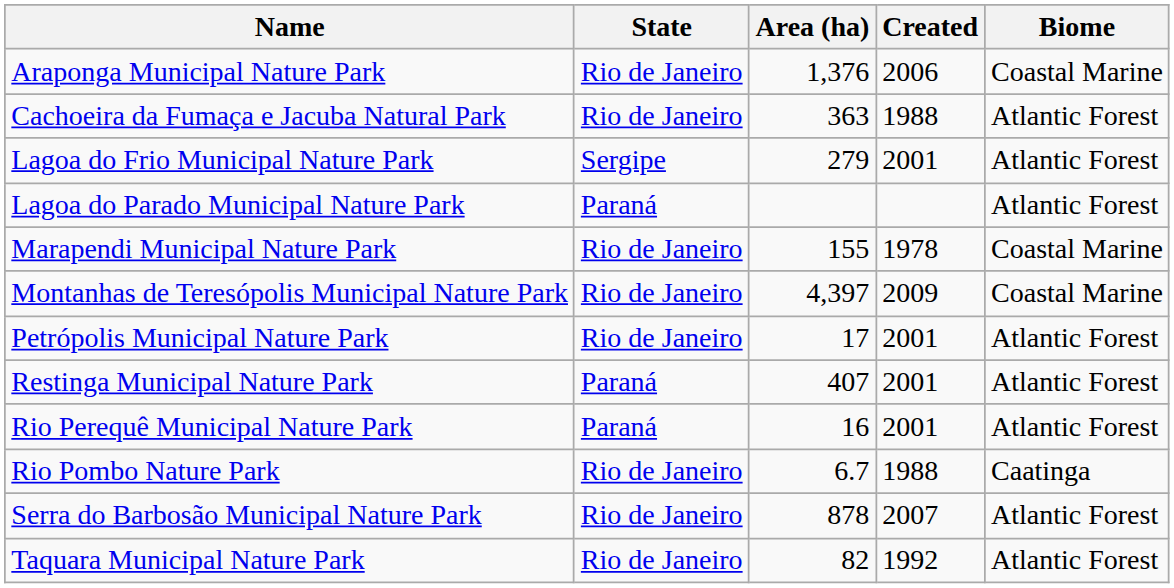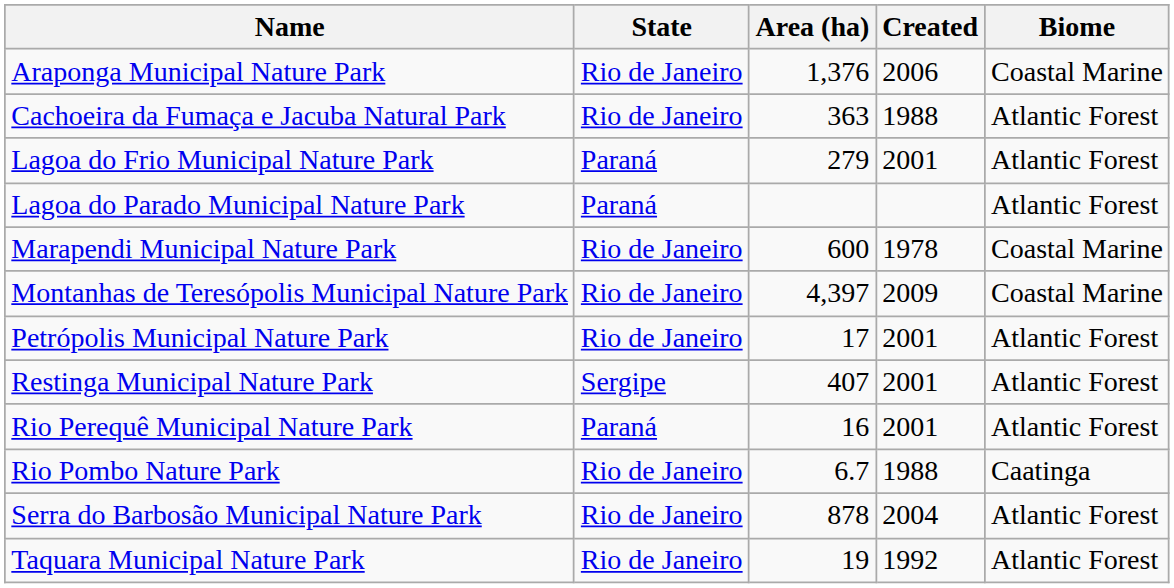 <table class="wikitable sortable">
 <tr>
 <th>Name</th>
 <th>State</th>
 <th>Area (ha)</th>
 <th>Created</th>
 <th>Biome</th>
 </tr>
 <tr>
 <td><a href='#'>Araponga Municipal Nature Park</a></td>
 <td><a href='#'>Rio de Janeiro</a></td>
 <td style="text-align:right;">1,376</td>
 <td>2006</td>
 <td>Coastal Marine</td>
 </tr>
 <tr>
 <td><a href='#'>Cachoeira da Fumaça e Jacuba Natural Park</a></td>
 <td><a href='#'>Rio de Janeiro</a></td>
 <td style="text-align:right;">363</td>
 <td>1988</td>
 <td>Atlantic Forest</td>
 </tr>
 <tr>
 <td><a href='#'>Lagoa do Frio Municipal Nature Park</a></td>
-<td><a href='#'>Sergipe</a></td>
+<td><a href='#'>Paraná</a></td>
 <td style="text-align:right;">279</td>
 <td>2001</td>
 <td>Atlantic Forest</td>
 </tr>
 <tr>
 <td><a href='#'>Lagoa do Parado Municipal Nature Park</a></td>
 <td><a href='#'>Paraná</a></td>
 <td style="text-align:right;"></td>
 <td></td>
 <td>Atlantic Forest</td>
 </tr>
 <tr>
 <td><a href='#'>Marapendi Municipal Nature Park </a></td>
 <td><a href='#'>Rio de Janeiro</a></td>
-<td style="text-align:right;">155</td>
+<td style="text-align:right;">600</td>
 <td>1978</td>
 <td>Coastal Marine</td>
 </tr>
 <tr>
 <td><a href='#'>Montanhas de Teresópolis Municipal Nature Park</a></td>
 <td><a href='#'>Rio de Janeiro</a></td>
 <td style="text-align:right;">4,397</td>
 <td>2009</td>
 <td>Coastal Marine</td>
 </tr>
 <tr>
 <td><a href='#'>Petrópolis Municipal Nature Park</a></td>
 <td><a href='#'>Rio de Janeiro</a></td>
 <td style="text-align:right;">17</td>
 <td>2001</td>
 <td>Atlantic Forest</td>
 </tr>
 <tr>
 <td><a href='#'>Restinga Municipal Nature Park</a></td>
-<td><a href='#'>Paraná</a></td>
+<td><a href='#'>Sergipe</a></td>
 <td style="text-align:right;">407</td>
 <td>2001</td>
 <td>Atlantic Forest</td>
 </tr>
 <tr>
 <td><a href='#'>Rio Perequê Municipal Nature Park</a></td>
 <td><a href='#'>Paraná</a></td>
 <td style="text-align:right;">16</td>
 <td>2001</td>
 <td>Atlantic Forest</td>
 </tr>
 <tr>
 <td><a href='#'>Rio Pombo Nature Park</a></td>
 <td><a href='#'>Rio de Janeiro</a></td>
 <td style="text-align:right;">6.7</td>
 <td>1988</td>
 <td>Caatinga</td>
 </tr>
 <tr>
 <td><a href='#'>Serra do Barbosão Municipal Nature Park</a></td>
 <td><a href='#'>Rio de Janeiro</a></td>
 <td style="text-align:right;">878</td>
-<td>2007</td>
+<td>2004</td>
 <td>Atlantic Forest</td>
 </tr>
 <tr>
 <td><a href='#'>Taquara Municipal Nature Park</a></td>
 <td><a href='#'>Rio de Janeiro</a></td>
-<td style="text-align:right;">82</td>
+<td style="text-align:right;">19</td>
 <td>1992</td>
 <td>Atlantic Forest</td>
 </tr>
 </table>
